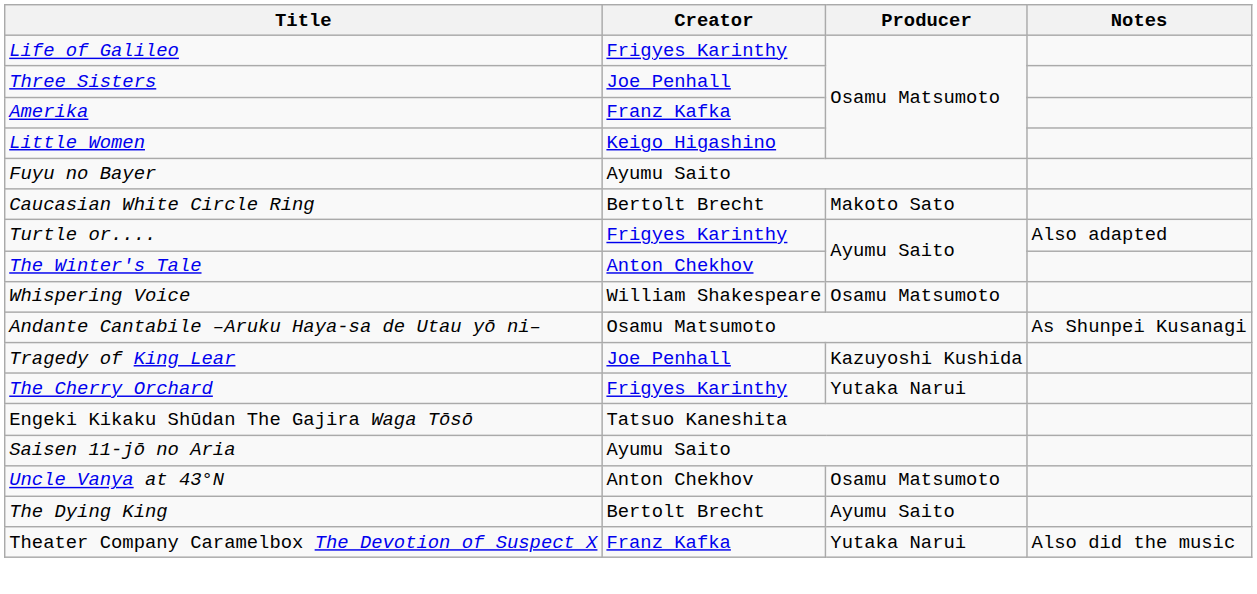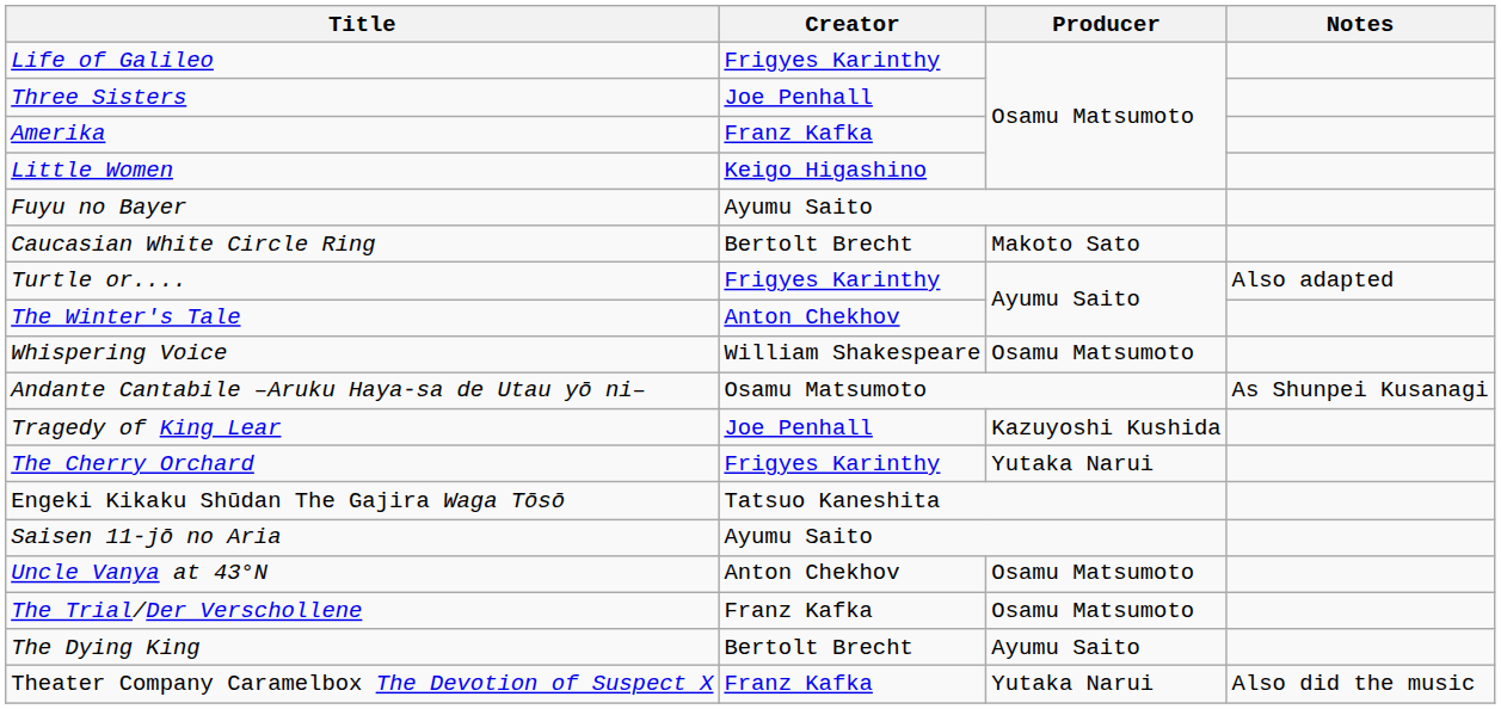 <table class="wikitable">
 <tr>
 <th>Title</th>
 <th>Creator</th>
 <th>Producer</th>
 <th>Notes</th>
 </tr>
 <tr>
 <td><em><a href='#'>Life of Galileo</a></em></td>
 <td><a href='#'>Frigyes Karinthy</a></td>
 <td rowspan="4">Osamu Matsumoto</td>
 <td></td>
 </tr>
 <tr>
 <td><em><a href='#'>Three Sisters</a></em></td>
 <td><a href='#'>Joe Penhall</a></td>
 <td></td>
 </tr>
 <tr>
 <td><em><a href='#'>Amerika</a></em></td>
 <td><a href='#'>Franz Kafka</a></td>
 <td></td>
 </tr>
 <tr>
 <td><em><a href='#'>Little Women</a></em></td>
 <td><a href='#'>Keigo Higashino</a></td>
 <td></td>
 </tr>
 <tr>
 <td><em>Fuyu no Bayer</em></td>
 <td colspan="2">Ayumu Saito</td>
 <td></td>
 </tr>
 <tr>
 <td><em>Caucasian White Circle Ring</em></td>
 <td>Bertolt Brecht</td>
 <td>Makoto Sato</td>
 <td></td>
 </tr>
 <tr>
 <td><em>Turtle or....</em></td>
 <td><a href='#'>Frigyes Karinthy</a></td>
 <td rowspan="2">Ayumu Saito</td>
 <td>Also adapted</td>
 </tr>
 <tr>
 <td><em><a href='#'>The Winter's Tale</a></em></td>
 <td><a href='#'>Anton Chekhov</a></td>
 <td></td>
 </tr>
 <tr>
 <td><em>Whispering Voice</em></td>
 <td>William Shakespeare</td>
 <td>Osamu Matsumoto</td>
 <td></td>
 </tr>
 <tr>
 <td><em>Andante Cantabile –Aruku Haya-sa de Utau yō ni–</em></td>
 <td colspan="2">Osamu Matsumoto</td>
 <td>As Shunpei Kusanagi</td>
 </tr>
 <tr>
 <td><em>Tragedy of <a href='#'>King Lear</a></em></td>
 <td><a href='#'>Joe Penhall</a></td>
 <td>Kazuyoshi Kushida</td>
 <td></td>
 </tr>
 <tr>
 <td><em><a href='#'>The Cherry Orchard</a></em></td>
 <td><a href='#'>Frigyes Karinthy</a></td>
 <td>Yutaka Narui</td>
 <td></td>
 </tr>
 <tr>
 <td>Engeki Kikaku Shūdan The Gajira <em>Waga Tōsō</em></td>
 <td colspan="2">Tatsuo Kaneshita</td>
 <td></td>
 </tr>
 <tr>
 <td><em>Saisen 11-jō no Aria</em></td>
 <td colspan="2">Ayumu Saito</td>
 <td></td>
 </tr>
 <tr>
 <td><em><a href='#'>Uncle Vanya</a> at 43°N</em></td>
 <td>Anton Chekhov</td>
 <td>Osamu Matsumoto</td>
 <td></td>
 </tr>
 <tr>
+<td><em><a href='#'>The Trial</a>/<a href='#'>Der Verschollene</a></em></td>
+<td>Franz Kafka</td>
+<td>Osamu Matsumoto</td>
+<td></td>
+</tr>
+<tr>
 <td><em>The Dying King</em></td>
 <td>Bertolt Brecht</td>
 <td>Ayumu Saito</td>
 <td></td>
 </tr>
 <tr>
 <td>Theater Company Caramelbox <em><a href='#'>The Devotion of Suspect X</a></em></td>
 <td><a href='#'>Franz Kafka</a></td>
 <td>Yutaka Narui</td>
 <td>Also did the music</td>
 </tr>
 </table>
